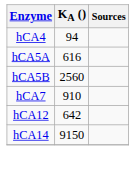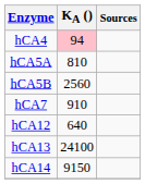 <table class="wikitable sortable" style="margin-left: 8px; float:right; text-align:center">
 <tr>
 <th><a href='#'>Enzyme</a></th>
 <th>K<sub>A</sub> ()</th>
 <th class="unsortable"><small>Sources</small></th>
 </tr>
 <tr>
 <td><a href='#'>hCA4</a></td>
-<td>94</td>
+<td style="background: pink;">94</td>
 <td></td>
 </tr>
 <tr>
 <td><a href='#'>hCA5A</a></td>
-<td>616</td>
+<td>810</td>
 <td></td>
 </tr>
 <tr>
 <td><a href='#'>hCA5B</a></td>
 <td>2560</td>
 <td></td>
 </tr>
 <tr>
 <td><a href='#'>hCA7</a></td>
 <td>910</td>
 <td></td>
 </tr>
 <tr>
 <td><a href='#'>hCA12</a></td>
-<td>642</td>
+<td>640</td>
+<td></td>
+</tr>
+<tr>
+<td><a href='#'>hCA13</a></td>
+<td>24100</td>
 <td></td>
 </tr>
 <tr>
 <td><a href='#'>hCA14</a></td>
 <td>9150</td>
 <td></td>
 </tr>
 <tr>
 </tr>
 </table>
